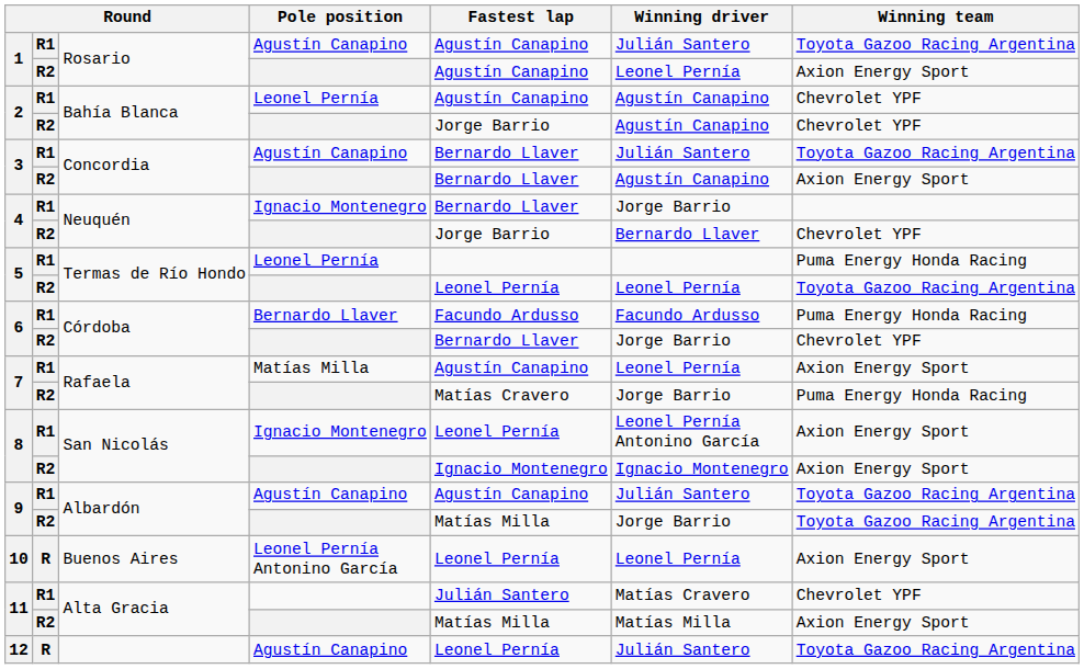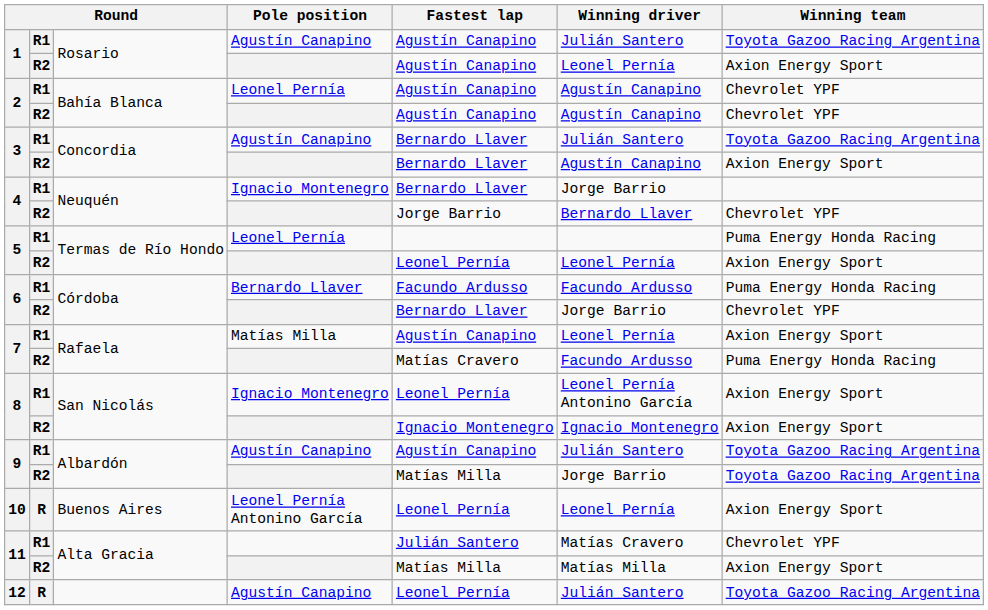 <table class="wikitable" style="font-size: 90%;">
 <tr>
 <th colspan="3">Round</th>
 <th>Pole position</th>
 <th>Fastest lap</th>
 <th>Winning driver</th>
 <th>Winning team</th>
 </tr>
 <tr>
 <th rowspan="2">1</th>
 <th>R1</th>
 <td rowspan="2">Rosario</td>
 <td> <a href='#'>Agustín Canapino</a></td>
 <td> <a href='#'>Agustín Canapino</a></td>
 <td> <a href='#'>Julián Santero</a></td>
 <td><a href='#'>Toyota Gazoo Racing Argentina</a></td>
 </tr>
 <tr>
 <th>R2</th>
 <th></th>
 <td> <a href='#'>Agustín Canapino</a></td>
 <td> <a href='#'>Leonel Pernía</a></td>
 <td>Axion Energy Sport</td>
 </tr>
 <tr>
 <th rowspan="2">2</th>
 <th>R1</th>
 <td rowspan="2">Bahía Blanca</td>
 <td> <a href='#'>Leonel Pernía</a></td>
 <td> <a href='#'>Agustín Canapino</a></td>
 <td> <a href='#'>Agustín Canapino</a></td>
 <td>Chevrolet YPF</td>
 </tr>
 <tr>
 <th>R2</th>
 <th></th>
-<td> Jorge Barrio</td>
+<td> <a href='#'>Agustín Canapino</a></td>
 <td> <a href='#'>Agustín Canapino</a></td>
 <td>Chevrolet YPF</td>
 </tr>
 <tr>
 <th rowspan="2">3</th>
 <th>R1</th>
 <td rowspan="2">Concordia</td>
 <td> <a href='#'>Agustín Canapino</a></td>
 <td> <a href='#'>Bernardo Llaver</a></td>
 <td> <a href='#'>Julián Santero</a></td>
 <td><a href='#'>Toyota Gazoo Racing Argentina</a></td>
 </tr>
 <tr>
 <th>R2</th>
 <th></th>
 <td> <a href='#'>Bernardo Llaver</a></td>
 <td> <a href='#'>Agustín Canapino</a></td>
 <td>Axion Energy Sport</td>
 </tr>
 <tr>
 <th rowspan="2">4</th>
 <th>R1</th>
 <td rowspan="2">Neuquén</td>
 <td> <a href='#'>Ignacio Montenegro</a></td>
 <td> <a href='#'>Bernardo Llaver</a></td>
 <td> Jorge Barrio</td>
 <td></td>
 </tr>
 <tr>
 <th>R2</th>
 <th></th>
 <td> Jorge Barrio</td>
 <td> <a href='#'>Bernardo Llaver</a></td>
 <td>Chevrolet YPF</td>
 </tr>
 <tr>
 <th rowspan="2">5</th>
 <th>R1</th>
 <td rowspan="2">Termas de Río Hondo</td>
 <td> <a href='#'>Leonel Pernía</a></td>
 <td></td>
 <td></td>
 <td>Puma Energy Honda Racing</td>
 </tr>
 <tr>
 <th>R2</th>
 <th></th>
 <td> <a href='#'>Leonel Pernía</a></td>
 <td> <a href='#'>Leonel Pernía</a></td>
-<td><a href='#'>Toyota Gazoo Racing Argentina</a></td>
+<td>Axion Energy Sport</td>
 </tr>
 <tr>
 <th rowspan="2">6</th>
 <th>R1</th>
 <td rowspan="2">Córdoba</td>
 <td> <a href='#'>Bernardo Llaver</a></td>
 <td> <a href='#'>Facundo Ardusso</a></td>
 <td> <a href='#'>Facundo Ardusso</a></td>
 <td>Puma Energy Honda Racing</td>
 </tr>
 <tr>
 <th>R2</th>
 <th></th>
 <td> <a href='#'>Bernardo Llaver</a></td>
 <td> Jorge Barrio</td>
 <td>Chevrolet YPF</td>
 </tr>
 <tr>
 <th rowspan="2">7</th>
 <th>R1</th>
 <td rowspan="2">Rafaela</td>
 <td> Matías Milla</td>
 <td> <a href='#'>Agustín Canapino</a></td>
 <td> <a href='#'>Leonel Pernía</a></td>
 <td>Axion Energy Sport</td>
 </tr>
 <tr>
 <th>R2</th>
 <th></th>
 <td> Matías Cravero</td>
-<td> Jorge Barrio</td>
+<td> <a href='#'>Facundo Ardusso</a></td>
 <td>Puma Energy Honda Racing</td>
 </tr>
 <tr>
 <th rowspan="2">8</th>
 <th>R1</th>
 <td rowspan="2">San Nicolás</td>
 <td> <a href='#'>Ignacio Montenegro</a></td>
 <td> <a href='#'>Leonel Pernía</a></td>
 <td> <a href='#'>Leonel Pernía</a><br> Antonino García</td>
 <td>Axion Energy Sport</td>
 </tr>
 <tr>
 <th>R2</th>
 <th></th>
 <td> <a href='#'>Ignacio Montenegro</a></td>
 <td> <a href='#'>Ignacio Montenegro</a></td>
 <td>Axion Energy Sport</td>
 </tr>
 <tr>
 <th rowspan="2">9</th>
 <th>R1</th>
 <td rowspan="2">Albardón</td>
 <td> <a href='#'>Agustín Canapino</a></td>
 <td> <a href='#'>Agustín Canapino</a></td>
 <td> <a href='#'>Julián Santero</a></td>
 <td><a href='#'>Toyota Gazoo Racing Argentina</a></td>
 </tr>
 <tr>
 <th>R2</th>
 <th></th>
 <td> Matías Milla</td>
 <td> Jorge Barrio</td>
 <td><a href='#'>Toyota Gazoo Racing Argentina</a></td>
 </tr>
 <tr>
 <th>10</th>
 <th>R</th>
 <td>Buenos Aires</td>
 <td> <a href='#'>Leonel Pernía</a><br> Antonino García</td>
 <td> <a href='#'>Leonel Pernía</a></td>
 <td> <a href='#'>Leonel Pernía</a></td>
 <td>Axion Energy Sport</td>
 </tr>
 <tr>
 <th rowspan="2">11</th>
 <th>R1</th>
 <td rowspan="2">Alta Gracia</td>
 <td></td>
 <td> <a href='#'>Julián Santero</a></td>
 <td> Matías Cravero</td>
 <td>Chevrolet YPF</td>
 </tr>
 <tr>
 <th>R2</th>
 <th></th>
 <td> Matías Milla</td>
 <td> Matías Milla</td>
 <td>Axion Energy Sport</td>
 </tr>
 <tr>
 <th>12</th>
 <th>R</th>
 <td></td>
 <td> <a href='#'>Agustín Canapino</a></td>
 <td> <a href='#'>Leonel Pernía</a></td>
 <td> <a href='#'>Julián Santero</a></td>
 <td><a href='#'>Toyota Gazoo Racing Argentina</a></td>
 </tr>
 </table>
